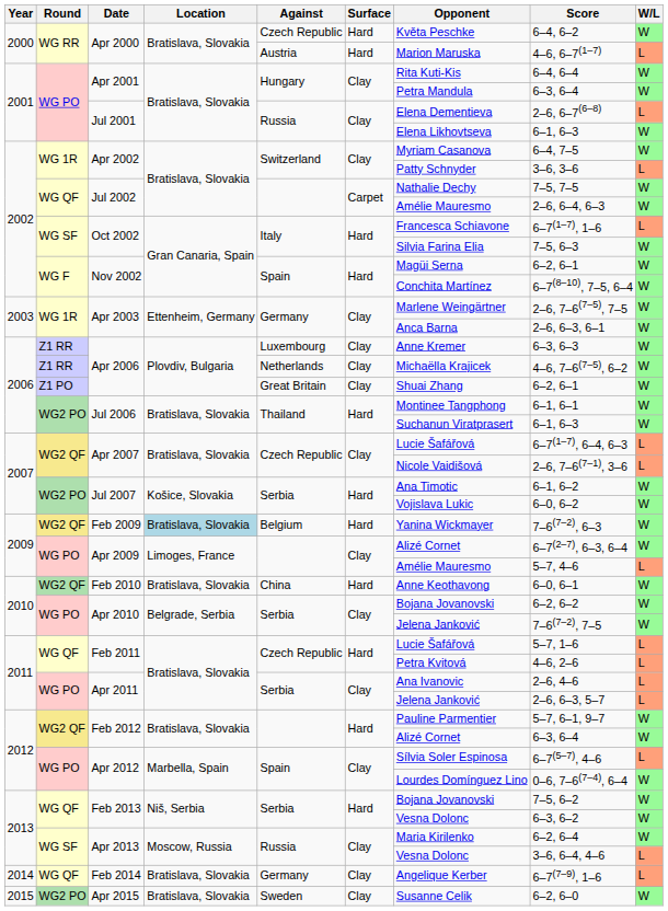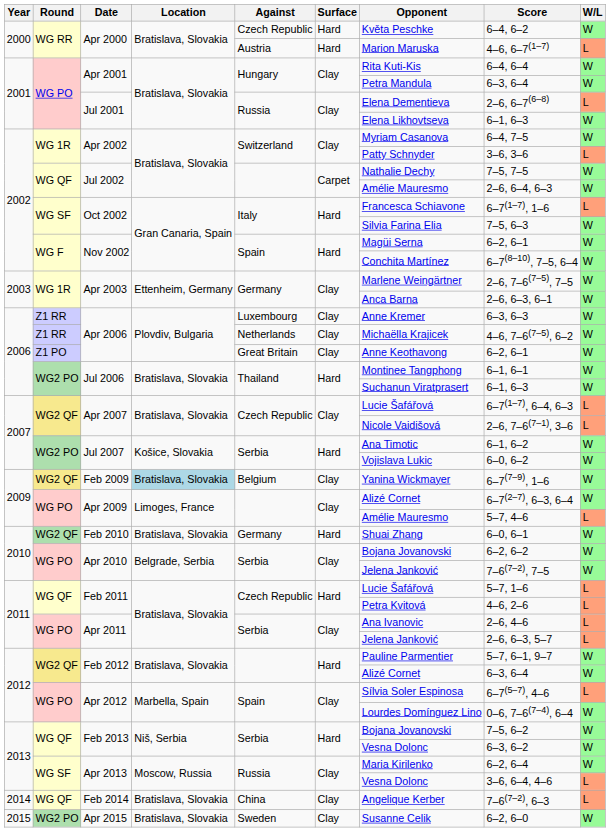 <table class="wikitable">
 <tr>
 <th>Year</th>
 <th>Round</th>
 <th>Date</th>
 <th>Location</th>
 <th>Against</th>
 <th>Surface</th>
 <th>Opponent</th>
 <th>Score</th>
 <th>W/L</th>
 </tr>
 <tr>
 <td rowspan="2">2000</td>
 <td rowspan="2" bgcolor="#ffc">WG RR</td>
 <td rowspan="2">Apr 2000</td>
 <td rowspan="2">Bratislava, Slovakia</td>
 <td> Czech Republic</td>
 <td>Hard</td>
 <td><a href='#'>Květa Peschke</a></td>
 <td>6–4, 6–2</td>
 <td bgcolor="98FB98">W</td>
 </tr>
 <tr>
 <td> Austria</td>
 <td>Hard</td>
 <td><a href='#'>Marion Maruska</a></td>
 <td>4–6, 6–7<sup>(1–7)</sup></td>
 <td bgcolor="FFA07A">L</td>
 </tr>
 <tr>
 <td rowspan="4">2001</td>
 <td rowspan="4" bgcolor="#fcc"><a href='#'>WG PO</a></td>
 <td rowspan="2">Apr 2001</td>
 <td rowspan="4">Bratislava, Slovakia</td>
 <td rowspan="2"> Hungary</td>
 <td rowspan="2">Clay</td>
 <td><a href='#'>Rita Kuti-Kis</a></td>
 <td>6–4, 6–4</td>
 <td bgcolor="98FB98">W</td>
 </tr>
 <tr>
 <td><a href='#'>Petra Mandula</a></td>
 <td>6–3, 6–4</td>
 <td bgcolor="98FB98">W</td>
 </tr>
 <tr>
 <td rowspan="2">Jul 2001</td>
 <td rowspan="2"> Russia</td>
 <td rowspan="2">Clay</td>
 <td><a href='#'>Elena Dementieva</a></td>
 <td>2–6, 6–7<sup>(6–8)</sup></td>
 <td bgcolor="FFA07A">L</td>
 </tr>
 <tr>
 <td><a href='#'>Elena Likhovtseva</a></td>
 <td>6–1, 6–3</td>
 <td bgcolor="98FB98">W</td>
 </tr>
 <tr>
 <td rowspan="8">2002</td>
 <td rowspan="2" bgcolor="#ffc">WG 1R</td>
 <td rowspan="2">Apr 2002</td>
 <td rowspan="4">Bratislava, Slovakia</td>
 <td rowspan="2"> Switzerland</td>
 <td rowspan="2">Clay</td>
 <td><a href='#'>Myriam Casanova</a></td>
 <td>6–4, 7–5</td>
 <td bgcolor="98FB98">W</td>
 </tr>
 <tr>
 <td><a href='#'>Patty Schnyder</a></td>
 <td>3–6, 3–6</td>
 <td bgcolor="FFA07A">L</td>
 </tr>
 <tr>
 <td rowspan="2" bgcolor="#ffc">WG QF</td>
 <td rowspan="2">Jul 2002</td>
 <td rowspan="2"></td>
 <td rowspan="2">Carpet</td>
 <td><a href='#'>Nathalie Dechy</a></td>
 <td>7–5, 7–5</td>
 <td bgcolor="98FB98">W</td>
 </tr>
 <tr>
 <td><a href='#'>Amélie Mauresmo</a></td>
 <td>2–6, 6–4, 6–3</td>
 <td bgcolor="98FB98">W</td>
 </tr>
 <tr>
 <td rowspan="2" bgcolor="#ffc">WG SF</td>
 <td rowspan="2">Oct 2002</td>
 <td rowspan="4">Gran Canaria, Spain</td>
 <td rowspan="2"> Italy</td>
 <td rowspan="2">Hard</td>
 <td><a href='#'>Francesca Schiavone</a></td>
 <td>6–7<sup>(1–7)</sup>, 1–6</td>
 <td bgcolor="FFA07A">L</td>
 </tr>
 <tr>
 <td><a href='#'>Silvia Farina Elia</a></td>
 <td>7–5, 6–3</td>
 <td bgcolor="98FB98">W</td>
 </tr>
 <tr>
 <td rowspan="2" bgcolor="#ffc">WG F</td>
 <td rowspan="2">Nov 2002</td>
 <td rowspan="2"> Spain</td>
 <td rowspan="2">Hard</td>
 <td><a href='#'>Magüi Serna</a></td>
 <td>6–2, 6–1</td>
 <td bgcolor="98FB98">W</td>
 </tr>
 <tr>
 <td><a href='#'>Conchita Martínez</a></td>
 <td>6–7<sup>(8–10)</sup>, 7–5, 6–4</td>
 <td bgcolor="98FB98">W</td>
 </tr>
 <tr>
 <td rowspan="2">2003</td>
 <td rowspan="2" bgcolor="#ffc">WG 1R</td>
 <td rowspan="2">Apr 2003</td>
 <td rowspan="2">Ettenheim, Germany</td>
 <td rowspan="2"> Germany</td>
 <td rowspan="2">Clay</td>
 <td><a href='#'>Marlene Weingärtner</a></td>
 <td>2–6, 7–6<sup>(7–5)</sup>, 7–5</td>
 <td bgcolor="98FB98">W</td>
 </tr>
 <tr>
 <td><a href='#'>Anca Barna</a></td>
 <td>2–6, 6–3, 6–1</td>
 <td bgcolor="98FB98">W</td>
 </tr>
 <tr>
 <td rowspan="5">2006</td>
 <td bgcolor="#ccf">Z1 RR</td>
 <td rowspan="3">Apr 2006</td>
 <td rowspan="3">Plovdiv, Bulgaria</td>
 <td> Luxembourg</td>
 <td>Clay</td>
 <td><a href='#'>Anne Kremer</a></td>
 <td>6–3, 6–3</td>
 <td bgcolor="98FB98">W</td>
 </tr>
 <tr>
 <td bgcolor="#ccf">Z1 RR</td>
 <td> Netherlands</td>
 <td>Clay</td>
 <td><a href='#'>Michaëlla Krajicek</a></td>
 <td>4–6, 7–6<sup>(7–5)</sup>, 6–2</td>
 <td bgcolor="98FB98">W</td>
 </tr>
 <tr>
 <td bgcolor="#ccf">Z1 PO</td>
 <td> Great Britain</td>
 <td>Clay</td>
-<td><a href='#'>Shuai Zhang</a></td>
+<td><a href='#'>Anne Keothavong</a></td>
 <td>6–2, 6–1</td>
 <td bgcolor="98FB98">W</td>
 </tr>
 <tr>
 <td rowspan="2" bgcolor="#addfad">WG2 PO</td>
 <td rowspan="2">Jul 2006</td>
 <td rowspan="2">Bratislava, Slovakia</td>
 <td rowspan="2"> Thailand</td>
 <td rowspan="2">Hard</td>
 <td><a href='#'>Montinee Tangphong</a></td>
 <td>6–1, 6–1</td>
 <td bgcolor="98FB98">W</td>
 </tr>
 <tr>
 <td><a href='#'>Suchanun Viratprasert</a></td>
 <td>6–1, 6–3</td>
 <td bgcolor="98FB98">W</td>
 </tr>
 <tr>
 <td rowspan="4">2007</td>
 <td rowspan="2" bgcolor="f7e98e">WG2 QF</td>
 <td rowspan="2">Apr 2007</td>
 <td rowspan="2">Bratislava, Slovakia</td>
 <td rowspan="2"> Czech Republic</td>
 <td rowspan="2">Clay</td>
 <td><a href='#'>Lucie Šafářová</a></td>
 <td>6–7<sup>(1–7)</sup>, 6–4, 6–3</td>
 <td bgcolor="FFA07A">L</td>
 </tr>
 <tr>
 <td><a href='#'>Nicole Vaidišová</a></td>
 <td>2–6, 7–6<sup>(7–1)</sup>, 3–6</td>
 <td bgcolor="FFA07A">L</td>
 </tr>
 <tr>
 <td rowspan="2" bgcolor="addfad">WG2 PO</td>
 <td rowspan="2">Jul 2007</td>
 <td rowspan="2">Košice, Slovakia</td>
 <td rowspan="2"> Serbia</td>
 <td rowspan="2">Hard</td>
 <td><a href='#'>Ana Timotic</a></td>
 <td>6–1, 6–2</td>
 <td bgcolor="98FB98">W</td>
 </tr>
 <tr>
 <td><a href='#'>Vojislava Lukic</a></td>
 <td>6–0, 6–2</td>
 <td bgcolor="98FB98">W</td>
 </tr>
 <tr>
 <td rowspan="3">2009</td>
 <td bgcolor="f7e98e">WG2 QF</td>
 <td>Feb 2009</td>
 <td style="background: lightblue;">Bratislava, Slovakia</td>
 <td> Belgium</td>
-<td>Hard</td>
+<td>Clay</td>
 <td><a href='#'>Yanina Wickmayer</a></td>
-<td>7–6<sup>(7–2)</sup>, 6–3</td>
+<td>6–7<sup>(7–9)</sup>, 1–6</td>
 <td bgcolor="98FB98">W</td>
 </tr>
 <tr>
 <td rowspan="2" bgcolor="#fcc">WG PO</td>
 <td rowspan="2">Apr 2009</td>
 <td rowspan="2">Limoges, France</td>
 <td rowspan="2"></td>
 <td rowspan="2">Clay</td>
 <td><a href='#'>Alizé Cornet</a></td>
 <td>6–7<sup>(2–7)</sup>, 6–3, 6–4</td>
 <td bgcolor="98FB98">W</td>
 </tr>
 <tr>
 <td><a href='#'>Amélie Mauresmo</a></td>
 <td>5–7, 4–6</td>
 <td bgcolor="FFA07A">L</td>
 </tr>
 <tr>
 <td rowspan="3">2010</td>
 <td bgcolor="#ADDFAD">WG2 QF</td>
 <td>Feb 2010</td>
 <td>Bratislava, Slovakia</td>
-<td> China</td>
+<td rowspan="1"> Germany</td>
 <td>Hard</td>
-<td><a href='#'>Anne Keothavong</a></td>
+<td><a href='#'>Shuai Zhang</a></td>
 <td>6–0, 6–1</td>
 <td bgcolor="98FB98">W</td>
 </tr>
 <tr>
 <td rowspan="2" bgcolor="#fcc">WG PO</td>
 <td rowspan="2">Apr 2010</td>
 <td rowspan="2">Belgrade, Serbia</td>
 <td rowspan="2"> Serbia</td>
 <td rowspan="2">Clay</td>
 <td><a href='#'>Bojana Jovanovski</a></td>
 <td>6–2, 6–2</td>
 <td bgcolor="98FB98">W</td>
 </tr>
 <tr>
 <td><a href='#'>Jelena Janković</a></td>
 <td>7–6<sup>(7–2)</sup>, 7–5</td>
 <td bgcolor="98FB98">W</td>
 </tr>
 <tr>
 <td rowspan="4">2011</td>
 <td rowspan="2" bgcolor="#ffc">WG QF</td>
 <td rowspan="2">Feb 2011</td>
 <td rowspan="4">Bratislava, Slovakia</td>
 <td rowspan="2"> Czech Republic</td>
 <td rowspan="2">Hard</td>
 <td><a href='#'>Lucie Šafářová</a></td>
 <td>5–7, 1–6</td>
 <td bgcolor="FFA07A">L</td>
 </tr>
 <tr>
 <td><a href='#'>Petra Kvitová</a></td>
 <td>4–6, 2–6</td>
 <td bgcolor="FFA07A">L</td>
 </tr>
 <tr>
 <td rowspan="2" bgcolor="#fcc">WG PO</td>
 <td rowspan="2">Apr 2011</td>
 <td rowspan="2"> Serbia</td>
 <td rowspan="2">Clay</td>
 <td><a href='#'>Ana Ivanovic</a></td>
 <td>2–6, 4–6</td>
 <td bgcolor="FFA07A">L</td>
 </tr>
 <tr>
 <td><a href='#'>Jelena Janković</a></td>
 <td>2–6, 6–3, 5–7</td>
 <td bgcolor="FFA07A">L</td>
 </tr>
 <tr>
 <td rowspan="4">2012</td>
 <td rowspan="2" bgcolor="f7e98e">WG2 QF</td>
 <td rowspan="2">Feb 2012</td>
 <td rowspan="2">Bratislava, Slovakia</td>
 <td rowspan="2"></td>
 <td rowspan="2">Hard</td>
 <td><a href='#'>Pauline Parmentier</a></td>
 <td>5–7, 6–1, 9–7</td>
 <td bgcolor="98FB98">W</td>
 </tr>
 <tr>
 <td><a href='#'>Alizé Cornet</a></td>
 <td>6–3, 6–4</td>
 <td bgcolor="98FB98">W</td>
 </tr>
 <tr>
 <td rowspan="2" bgcolor="#fcc">WG PO</td>
 <td rowspan="2">Apr 2012</td>
 <td rowspan="2">Marbella, Spain</td>
 <td rowspan="2"> Spain</td>
 <td rowspan="2">Clay</td>
 <td><a href='#'>Sílvia Soler Espinosa</a></td>
 <td>6–7<sup>(5–7)</sup>, 4–6</td>
 <td bgcolor="FFA07A">L</td>
 </tr>
 <tr>
 <td><a href='#'>Lourdes Domínguez Lino</a></td>
 <td>0–6, 7–6<sup>(7–4)</sup>, 6–4</td>
 <td bgcolor="98FB98">W</td>
 </tr>
 <tr>
 <td rowspan="4">2013</td>
 <td rowspan="2" bgcolor="#ffc">WG QF</td>
 <td rowspan="2">Feb 2013</td>
 <td rowspan="2">Niš, Serbia</td>
 <td rowspan="2"> Serbia</td>
 <td rowspan="2">Hard</td>
 <td><a href='#'>Bojana Jovanovski</a></td>
 <td>7–5, 6–2</td>
 <td bgcolor="98FB98">W</td>
 </tr>
 <tr>
 <td><a href='#'>Vesna Dolonc</a></td>
 <td>6–3, 6–2</td>
 <td bgcolor="98FB98">W</td>
 </tr>
 <tr>
 <td rowspan="2" bgcolor="#ffc">WG SF</td>
 <td rowspan="2">Apr 2013</td>
 <td rowspan="2">Moscow, Russia</td>
 <td rowspan="2"> Russia</td>
 <td rowspan="2">Clay</td>
 <td><a href='#'>Maria Kirilenko</a></td>
 <td>6–2, 6–4</td>
 <td bgcolor="98FB98">W</td>
 </tr>
 <tr>
 <td><a href='#'>Vesna Dolonc</a></td>
 <td>3–6, 6–4, 4–6</td>
 <td bgcolor="FFA07A">L</td>
 </tr>
 <tr>
 <td rowspan="1">2014</td>
 <td rowspan="1" bgcolor="#ffc">WG QF</td>
 <td rowspan="1">Feb 2014</td>
 <td rowspan="1">Bratislava, Slovakia</td>
-<td rowspan="1"> Germany</td>
+<td> China</td>
 <td>Clay</td>
 <td><a href='#'>Angelique Kerber</a></td>
-<td>6–7<sup>(7–9)</sup>, 1–6</td>
+<td>7–6<sup>(7–2)</sup>, 6–3</td>
 <td bgcolor="FFA07A">L</td>
 </tr>
 <tr>
 <td rowspan="3">2015</td>
 <td rowspan="3" bgcolor="addfad">WG2 PO</td>
 <td rowspan="3">Apr 2015</td>
 <td rowspan="3">Bratislava, Slovakia</td>
 <td rowspan="3"> Sweden</td>
 <td rowspan="3">Clay</td>
 <td><a href='#'>Susanne Celik</a></td>
 <td>6–2, 6–0</td>
 <td bgcolor="98FB98">W</td>
 </tr>
 </table>
